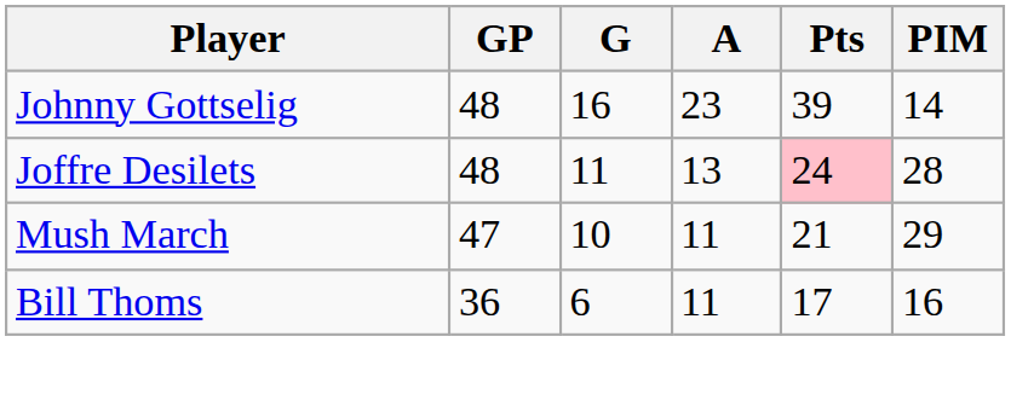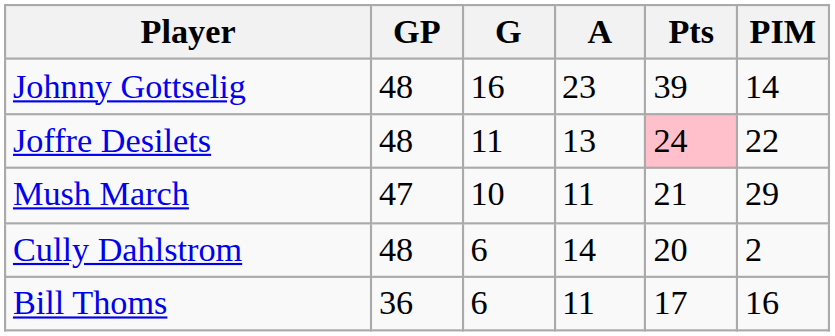 <table class="wikitable">
 <tr>
 <th bgcolor="#DDDDFF" width="40%">Player</th>
 <th bgcolor="#DDDDFF" width="10%">GP</th>
 <th bgcolor="#DDDDFF" width="10%">G</th>
 <th bgcolor="#DDDDFF" width="10%">A</th>
 <th bgcolor="#DDDDFF" width="10%">Pts</th>
 <th bgcolor="#DDDDFF" width="10%">PIM</th>
 </tr>
 <tr>
 <td><a href='#'>Johnny Gottselig</a></td>
 <td>48</td>
 <td>16</td>
 <td>23</td>
 <td>39</td>
 <td>14</td>
 </tr>
 <tr>
 <td><a href='#'>Joffre Desilets</a></td>
 <td>48</td>
 <td>11</td>
 <td>13</td>
 <td style="background: pink;">24</td>
-<td>28</td>
+<td>22</td>
 </tr>
 <tr>
 <td><a href='#'>Mush March</a></td>
 <td>47</td>
 <td>10</td>
 <td>11</td>
 <td>21</td>
 <td>29</td>
 </tr>
 <tr>
+<td><a href='#'>Cully Dahlstrom</a></td>
+<td>48</td>
+<td>6</td>
+<td>14</td>
+<td>20</td>
+<td>2</td>
+</tr>
+<tr>
 <td><a href='#'>Bill Thoms</a></td>
 <td>36</td>
 <td>6</td>
 <td>11</td>
 <td>17</td>
 <td>16</td>
 </tr>
 </table>
